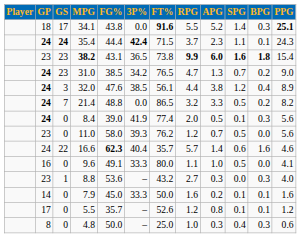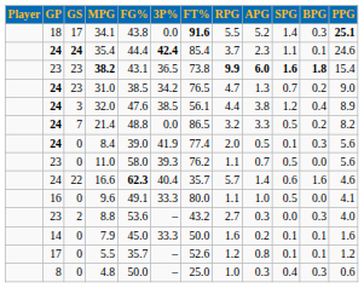 <table class="wikitable sortable" style="text-align:right;">
 <tr>
 <th style="background:#006bb6; color:#fdb927">Player</th>
 <th style="background:#006bb6; color:#fdb927">GP</th>
 <th style="background:#006bb6; color:#fdb927">GS</th>
 <th style="background:#006bb6; color:#fdb927">MPG</th>
 <th style="background:#006bb6; color:#fdb927">FG%</th>
 <th style="background:#006bb6; color:#fdb927">3P%</th>
 <th style="background:#006bb6; color:#fdb927">FT%</th>
 <th style="background:#006bb6; color:#fdb927">RPG</th>
 <th style="background:#006bb6; color:#fdb927">APG</th>
 <th style="background:#006bb6; color:#fdb927">SPG</th>
 <th style="background:#006bb6; color:#fdb927">BPG</th>
 <th style="background:#006bb6; color:#fdb927">PPG</th>
 </tr>
 <tr>
 <td><strong></strong></td>
 <td>18</td>
 <td>17</td>
 <td>34.1</td>
 <td>43.8</td>
 <td>0.0</td>
 <td><strong>91.6</strong></td>
 <td>5.5</td>
 <td>5.2</td>
 <td>1.4</td>
 <td>0.3</td>
 <td><strong>25.1</strong></td>
 </tr>
 <tr>
 <td><strong></strong></td>
 <td><strong>24</strong></td>
 <td><strong>24</strong></td>
 <td>35.4</td>
 <td>44.4</td>
 <td><strong>42.4</strong></td>
-<td>71.5</td>
+<td>85.4</td>
 <td>3.7</td>
 <td>2.3</td>
 <td>1.1</td>
 <td>0.1</td>
-<td>24.3</td>
+<td>24.6</td>
 </tr>
 <tr>
 <td><strong></strong></td>
 <td>23</td>
 <td>23</td>
 <td><strong>38.2</strong></td>
 <td>43.1</td>
 <td>36.5</td>
 <td>73.8</td>
 <td><strong>9.9</strong></td>
 <td><strong>6.0</strong></td>
 <td><strong>1.6</strong></td>
 <td><strong>1.8</strong></td>
 <td>15.4</td>
 </tr>
 <tr>
 <td><strong></strong></td>
 <td><strong>24</strong></td>
 <td>23</td>
 <td>31.0</td>
 <td>38.5</td>
 <td>34.2</td>
 <td>76.5</td>
 <td>4.7</td>
 <td>1.3</td>
 <td>0.7</td>
 <td>0.2</td>
 <td>9.0</td>
 </tr>
 <tr>
 <td><strong></strong></td>
 <td><strong>24</strong></td>
 <td>3</td>
 <td>32.0</td>
 <td>47.6</td>
 <td>38.5</td>
 <td>56.1</td>
 <td>4.4</td>
 <td>3.8</td>
 <td>1.2</td>
 <td>0.4</td>
 <td>8.9</td>
 </tr>
 <tr>
 <td><strong></strong></td>
 <td><strong>24</strong></td>
 <td>7</td>
 <td>21.4</td>
 <td>48.8</td>
 <td>0.0</td>
 <td>86.5</td>
 <td>3.2</td>
 <td>3.3</td>
 <td>0.5</td>
 <td>0.2</td>
 <td>8.2</td>
 </tr>
 <tr>
 <td><strong></strong></td>
 <td><strong>24</strong></td>
 <td>0</td>
 <td>8.4</td>
 <td>39.0</td>
 <td>41.9</td>
 <td>77.4</td>
 <td>2.0</td>
 <td>0.5</td>
 <td>0.1</td>
 <td>0.3</td>
 <td>5.6</td>
 </tr>
 <tr>
 <td><strong></strong></td>
 <td>23</td>
 <td>0</td>
 <td>11.0</td>
 <td>58.0</td>
 <td>39.3</td>
 <td>76.2</td>
-<td>1.2</td>
+<td>1.1</td>
 <td>0.7</td>
 <td>0.5</td>
 <td>0.0</td>
 <td>5.6</td>
 </tr>
 <tr>
 <td><strong></strong></td>
 <td>24</td>
 <td>22</td>
 <td>16.6</td>
 <td><strong>62.3</strong></td>
 <td>40.4</td>
 <td>35.7</td>
 <td>5.7</td>
 <td>1.4</td>
 <td>0.6</td>
 <td>1.6</td>
 <td>4.6</td>
 </tr>
 <tr>
 <td><strong></strong></td>
 <td>16</td>
 <td>0</td>
 <td>9.6</td>
 <td>49.1</td>
 <td>33.3</td>
 <td>80.0</td>
 <td>1.1</td>
 <td>1.0</td>
 <td>0.5</td>
 <td>0.0</td>
 <td>4.1</td>
 </tr>
 <tr>
 <td><strong></strong></td>
 <td>23</td>
-<td>1</td>
+<td>2</td>
 <td>8.8</td>
 <td>53.6</td>
 <td>–</td>
 <td>43.2</td>
 <td>2.7</td>
 <td>0.3</td>
 <td>0.0</td>
 <td>0.3</td>
 <td>4.0</td>
 </tr>
 <tr>
 <td><strong></strong></td>
 <td>14</td>
 <td>0</td>
 <td>7.9</td>
 <td>45.0</td>
 <td>33.3</td>
 <td>50.0</td>
 <td>1.6</td>
 <td>0.2</td>
 <td>0.1</td>
 <td>0.1</td>
 <td>1.6</td>
 </tr>
 <tr>
 <td><strong></strong></td>
 <td>17</td>
 <td>0</td>
 <td>5.5</td>
 <td>35.7</td>
 <td>–</td>
 <td>52.6</td>
 <td>1.2</td>
 <td>0.8</td>
 <td>0.1</td>
 <td>0.1</td>
 <td>1.2</td>
 </tr>
 <tr>
 <td><strong></strong></td>
 <td>8</td>
 <td>0</td>
 <td>4.8</td>
 <td>50.0</td>
 <td>–</td>
 <td>25.0</td>
 <td>1.0</td>
 <td>0.3</td>
 <td>0.4</td>
 <td>0.3</td>
 <td>0.6</td>
 </tr>
 </table>
